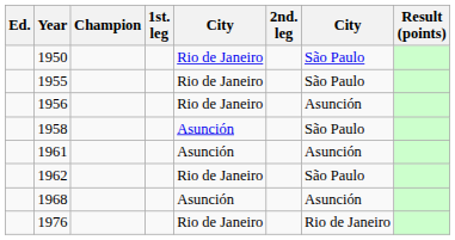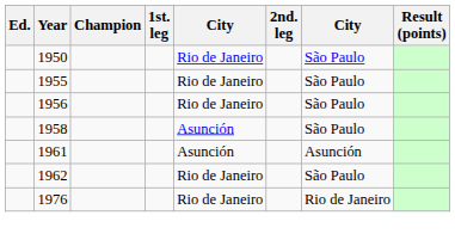 <table class= "wikitable sortable">
 <tr>
 <th>Ed.</th>
 <th>Year</th>
 <th>Champion</th>
 <th>1st.<br> leg</th>
 <th>City</th>
 <th>2nd.<br> leg</th>
 <th>City</th>
 <th>Result<br>(points)</th>
 </tr>
 <tr>
 <td></td>
 <td>1950</td>
 <td></td>
 <td></td>
 <td><a href='#'>Rio de Janeiro</a></td>
 <td></td>
 <td><a href='#'>São Paulo</a></td>
 <td bgcolor=#ccffcc></td>
 </tr>
 <tr>
 <td></td>
 <td>1955</td>
 <td></td>
 <td></td>
 <td>Rio de Janeiro</td>
 <td></td>
 <td>São Paulo</td>
 <td bgcolor=#ccffcc></td>
 </tr>
 <tr>
 <td></td>
 <td>1956</td>
 <td></td>
 <td></td>
 <td>Rio de Janeiro</td>
 <td></td>
-<td>Asunción</td>
+<td>São Paulo</td>
 <td bgcolor=#ccffcc></td>
 </tr>
 <tr>
 <td></td>
 <td>1958</td>
 <td></td>
 <td></td>
 <td><a href='#'>Asunción</a></td>
 <td></td>
 <td>São Paulo</td>
 <td bgcolor=#ccffcc></td>
 </tr>
 <tr>
 <td></td>
 <td>1961</td>
 <td></td>
 <td></td>
 <td>Asunción</td>
 <td></td>
 <td>Asunción</td>
 <td bgcolor=#ccffcc></td>
 </tr>
 <tr>
 <td></td>
 <td>1962</td>
 <td></td>
 <td></td>
 <td>Rio de Janeiro</td>
 <td></td>
 <td>São Paulo</td>
 <td bgcolor=#ccffcc></td>
 </tr>
 <tr>
 <td></td>
-<td>1968</td>
-<td></td>
-<td></td>
-<td>Asunción</td>
-<td></td>
-<td>Asunción</td>
-<td bgcolor=#ccffcc></td>
-</tr>
-<tr>
-<td></td>
 <td>1976</td>
 <td></td>
 <td></td>
 <td>Rio de Janeiro</td>
 <td></td>
 <td>Rio de Janeiro</td>
 <td bgcolor=#ccffcc></td>
 </tr>
 </table>
